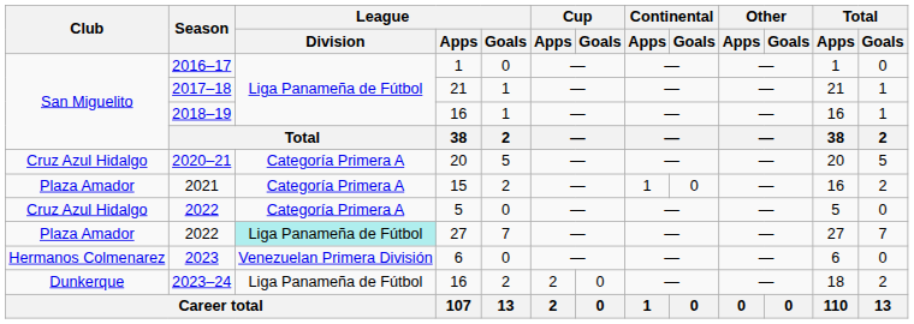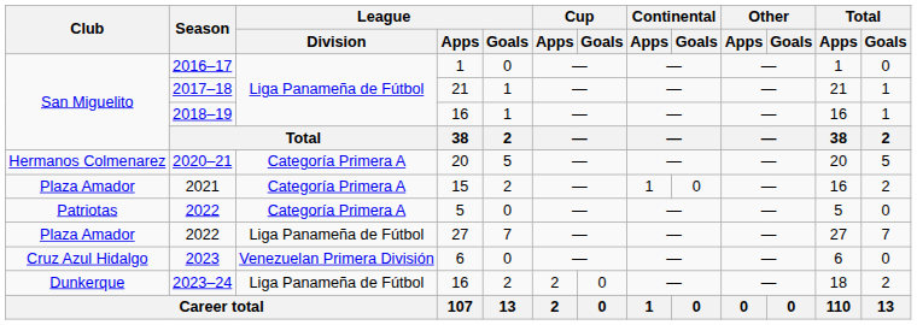 <table class="wikitable" style="text-align: center;">
 <tr>
 <th rowspan="2">Club</th>
 <th rowspan="2">Season</th>
 <th colspan="3">League</th>
 <th colspan="2">Cup</th>
 <th colspan="2">Continental</th>
 <th colspan="2">Other</th>
 <th colspan="2">Total</th>
 </tr>
 <tr>
 <th>Division</th>
 <th>Apps</th>
 <th>Goals</th>
 <th>Apps</th>
 <th>Goals</th>
 <th>Apps</th>
 <th>Goals</th>
 <th>Apps</th>
 <th>Goals</th>
 <th>Apps</th>
 <th>Goals</th>
 </tr>
 <tr>
 <td rowspan=4><a href='#'>San Miguelito</a></td>
 <td><a href='#'>2016–17</a></td>
 <td rowspan=3><a href='#'>Liga Panameña de Fútbol</a></td>
 <td>1</td>
 <td>0</td>
 <td colspan=2>—</td>
 <td colspan=2>—</td>
 <td colspan=2>—</td>
 <td>1</td>
 <td>0</td>
 </tr>
 <tr>
 <td><a href='#'>2017–18</a></td>
 <td>21</td>
 <td>1</td>
 <td colspan=2>—</td>
 <td colspan=2>—</td>
 <td colspan=2>—</td>
 <td>21</td>
 <td>1</td>
 </tr>
 <tr>
 <td><a href='#'>2018–19</a></td>
 <td>16</td>
 <td>1</td>
 <td colspan=2>—</td>
 <td colspan=2>—</td>
 <td colspan=2>—</td>
 <td>16</td>
 <td>1</td>
 </tr>
 <tr>
 <th colspan=2>Total</th>
 <th>38</th>
 <th>2</th>
 <th colspan=2>—</th>
 <th colspan=2>—</th>
 <th colspan=2>—</th>
 <th>38</th>
 <th>2</th>
 </tr>
 <tr>
-<td><a href='#'>Cruz Azul Hidalgo</a></td>
+<td><a href='#'>Hermanos Colmenarez</a></td>
 <td><a href='#'>2020–21</a></td>
 <td><a href='#'>Categoría Primera A</a></td>
 <td>20</td>
 <td>5</td>
 <td colspan=2>—</td>
 <td colspan=2>—</td>
 <td colspan=2>—</td>
 <td>20</td>
 <td>5</td>
 </tr>
 <tr>
 <td><a href='#'>Plaza Amador</a></td>
 <td>2021</td>
 <td><a href='#'>Categoría Primera A</a></td>
 <td>15</td>
 <td>2</td>
 <td colspan=2>—</td>
 <td>1</td>
 <td>0</td>
 <td colspan=2>—</td>
 <td>16</td>
 <td>2</td>
 </tr>
 <tr>
-<td><a href='#'>Cruz Azul Hidalgo</a></td>
+<td><a href='#'>Patriotas</a></td>
 <td><a href='#'>2022</a></td>
 <td><a href='#'>Categoría Primera A</a></td>
 <td>5</td>
 <td>0</td>
 <td colspan=2>—</td>
 <td colspan=2>—</td>
 <td colspan=2>—</td>
 <td>5</td>
 <td>0</td>
 </tr>
 <tr>
 <td><a href='#'>Plaza Amador</a></td>
 <td>2022</td>
-<td style="background: paleturquoise;">Liga Panameña de Fútbol</td>
+<td>Liga Panameña de Fútbol</td>
 <td>27</td>
 <td>7</td>
 <td colspan=2>—</td>
 <td colspan=2>—</td>
 <td colspan=2>—</td>
 <td>27</td>
 <td>7</td>
 </tr>
 <tr>
-<td><a href='#'>Hermanos Colmenarez</a></td>
+<td><a href='#'>Cruz Azul Hidalgo</a></td>
 <td><a href='#'>2023</a></td>
 <td><a href='#'>Venezuelan Primera División</a></td>
 <td>6</td>
 <td>0</td>
 <td colspan=2>—</td>
 <td colspan=2>—</td>
 <td colspan=2>—</td>
 <td>6</td>
 <td>0</td>
 </tr>
 <tr>
 <td><a href='#'>Dunkerque</a></td>
 <td><a href='#'>2023–24</a></td>
 <td>Liga Panameña de Fútbol</td>
 <td>16</td>
 <td>2</td>
 <td>2</td>
 <td>0</td>
 <td colspan=2>—</td>
 <td colspan=2>—</td>
 <td>18</td>
 <td>2</td>
 </tr>
 <tr>
 <th colspan=3><strong>Career total</strong></th>
 <th>107</th>
 <th>13</th>
 <th>2</th>
 <th>0</th>
 <th>1</th>
 <th>0</th>
 <th>0</th>
 <th>0</th>
 <th>110</th>
 <th>13</th>
 </tr>
 </table>
